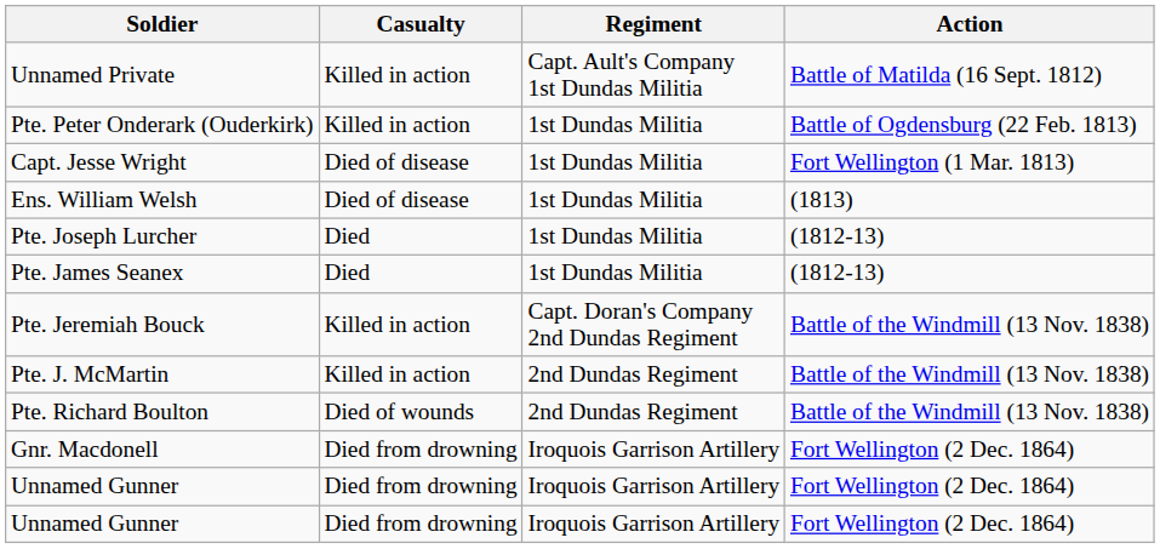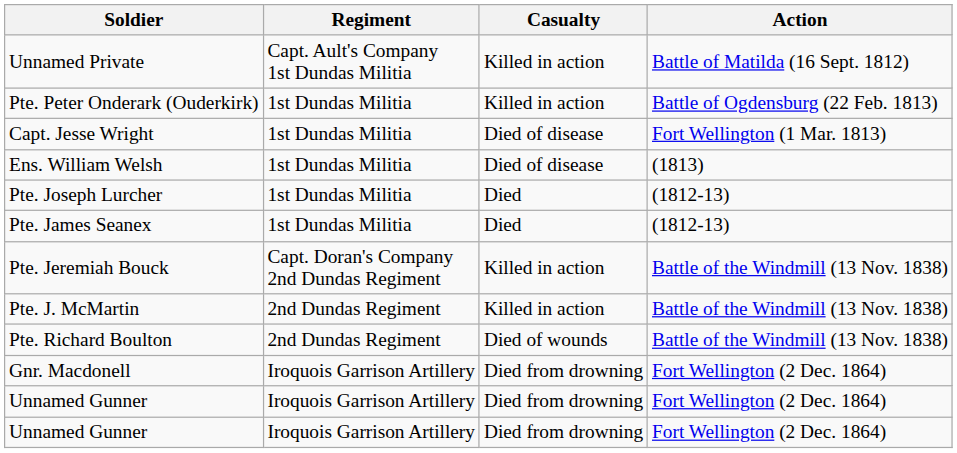 <table class="wikitable">
 <tr>
 <th>Soldier</th>
+<th>Regiment</th>
 <th>Casualty</th>
-<th>Regiment</th>
 <th>Action</th>
 </tr>
 <tr>
 <td>Unnamed Private</td>
+<td>Capt. Ault's Company<br>1st Dundas Militia</td>
 <td>Killed in action</td>
-<td>Capt. Ault's Company<br>1st Dundas Militia</td>
 <td><a href='#'>Battle of Matilda</a> (16 Sept. 1812)</td>
 </tr>
 <tr>
 <td>Pte. Peter Onderark (Ouderkirk)</td>
+<td>1st Dundas Militia</td>
 <td>Killed in action</td>
-<td>1st Dundas Militia</td>
 <td><a href='#'>Battle of Ogdensburg</a> (22 Feb. 1813)</td>
 </tr>
 <tr>
 <td>Capt. Jesse Wright</td>
+<td>1st Dundas Militia</td>
 <td>Died of disease</td>
-<td>1st Dundas Militia</td>
 <td><a href='#'>Fort Wellington</a> (1 Mar. 1813)</td>
 </tr>
 <tr>
 <td>Ens. William Welsh</td>
+<td>1st Dundas Militia</td>
 <td>Died of disease</td>
-<td>1st Dundas Militia</td>
 <td>(1813)</td>
 </tr>
 <tr>
 <td>Pte. Joseph Lurcher</td>
+<td>1st Dundas Militia</td>
 <td>Died</td>
-<td>1st Dundas Militia</td>
 <td>(1812-13)</td>
 </tr>
 <tr>
 <td>Pte. James Seanex</td>
+<td>1st Dundas Militia</td>
 <td>Died</td>
-<td>1st Dundas Militia</td>
 <td>(1812-13)</td>
 </tr>
 <tr>
 <td>Pte. Jeremiah Bouck</td>
+<td>Capt. Doran's Company<br>2nd Dundas Regiment</td>
 <td>Killed in action</td>
-<td>Capt. Doran's Company<br>2nd Dundas Regiment</td>
 <td><a href='#'>Battle of the Windmill</a> (13 Nov. 1838)</td>
 </tr>
 <tr>
 <td>Pte. J. McMartin</td>
+<td>2nd Dundas Regiment</td>
 <td>Killed in action</td>
-<td>2nd Dundas Regiment</td>
 <td><a href='#'>Battle of the Windmill</a> (13 Nov. 1838)</td>
 </tr>
 <tr>
 <td>Pte. Richard Boulton</td>
+<td>2nd Dundas Regiment</td>
 <td>Died of wounds</td>
-<td>2nd Dundas Regiment</td>
 <td><a href='#'>Battle of the Windmill</a> (13 Nov. 1838)</td>
 </tr>
 <tr>
 <td>Gnr. Macdonell</td>
+<td>Iroquois Garrison Artillery</td>
 <td>Died from drowning</td>
-<td>Iroquois Garrison Artillery</td>
 <td><a href='#'>Fort Wellington</a> (2 Dec. 1864)</td>
 </tr>
 <tr>
 <td>Unnamed Gunner</td>
+<td>Iroquois Garrison Artillery</td>
 <td>Died from drowning</td>
-<td>Iroquois Garrison Artillery</td>
 <td><a href='#'>Fort Wellington</a> (2 Dec. 1864)</td>
 </tr>
 <tr>
 <td>Unnamed Gunner</td>
+<td>Iroquois Garrison Artillery</td>
 <td>Died from drowning</td>
-<td>Iroquois Garrison Artillery</td>
 <td><a href='#'>Fort Wellington</a> (2 Dec. 1864)</td>
 </tr>
 </table>
